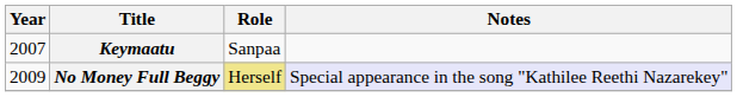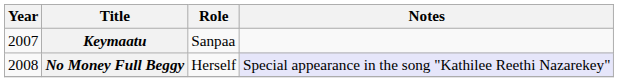 <table class="wikitable sortable plainrowheaders">
 <tr style="background:#ccc; text-align:center;">
 <th scope="col">Year</th>
 <th scope="col">Title</th>
 <th scope="col">Role</th>
 <th scope="col">Notes</th>
 </tr>
 <tr>
 <td>2007</td>
 <th scope="row"><em>Keymaatu</em></th>
 <td>Sanpaa</td>
 <td></td>
 </tr>
 <tr>
-<td>2009</td>
+<td>2008</td>
 <th scope="row"><em>No Money Full Beggy</em></th>
-<td style="background: khaki;">Herself</td>
+<td>Herself</td>
 <td style="background: lavender;">Special appearance in the song "Kathilee Reethi Nazarekey"</td>
 </tr>
 <tr>
 </tr>
 </table>
